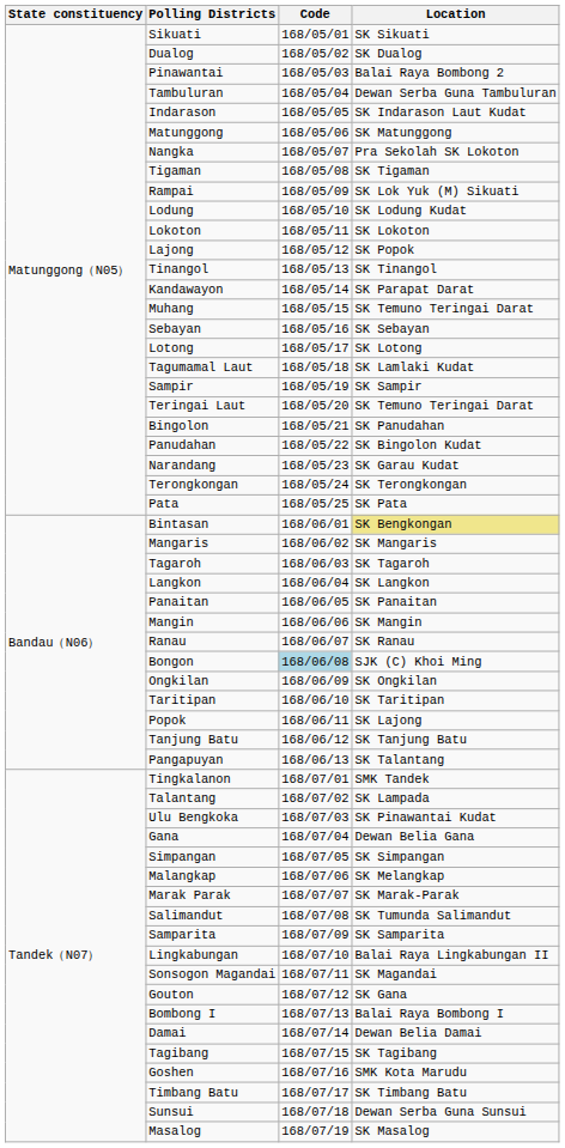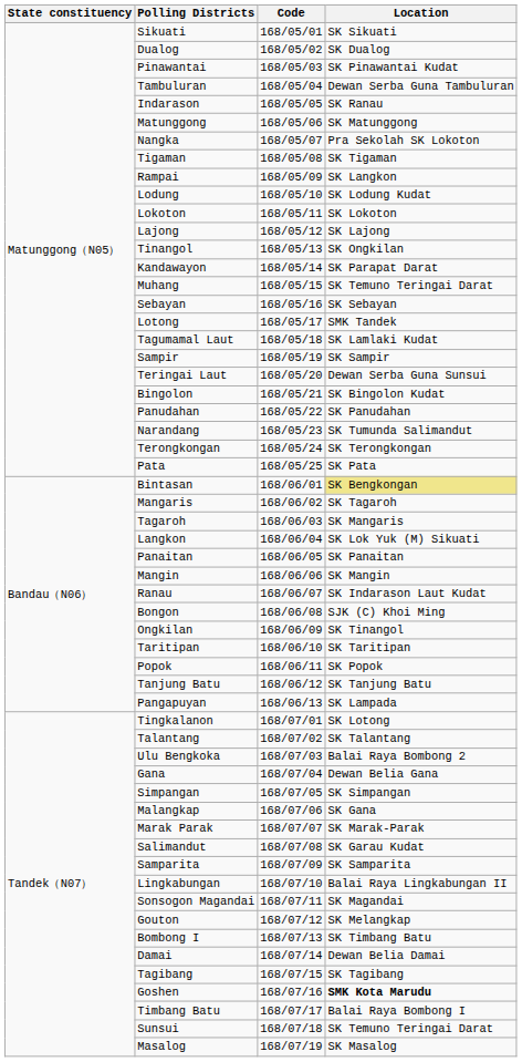 <table class="wikitable sortable mw-collapsible" style="white-space:nowrap;font-size:85%">
 <tr>
 <th>State constituency</th>
 <th>Polling Districts</th>
 <th>Code</th>
 <th>Location</th>
 </tr>
 <tr>
 <td rowspan="25">Matunggong（N05）</td>
 <td>Sikuati</td>
 <td>168/05/01</td>
 <td>SK Sikuati</td>
 </tr>
 <tr>
 <td>Dualog</td>
 <td>168/05/02</td>
 <td>SK Dualog</td>
 </tr>
 <tr>
 <td>Pinawantai</td>
 <td>168/05/03</td>
-<td>Balai Raya Bombong 2</td>
+<td>SK Pinawantai Kudat</td>
 </tr>
 <tr>
 <td>Tambuluran</td>
 <td>168/05/04</td>
 <td>Dewan Serba Guna Tambuluran</td>
 </tr>
 <tr>
 <td>Indarason</td>
 <td>168/05/05</td>
-<td>SK Indarason Laut Kudat</td>
+<td>SK Ranau</td>
 </tr>
 <tr>
 <td>Matunggong</td>
 <td>168/05/06</td>
 <td>SK Matunggong</td>
 </tr>
 <tr>
 <td>Nangka</td>
 <td>168/05/07</td>
 <td>Pra Sekolah SK Lokoton</td>
 </tr>
 <tr>
 <td>Tigaman</td>
 <td>168/05/08</td>
 <td>SK Tigaman</td>
 </tr>
 <tr>
 <td>Rampai</td>
 <td>168/05/09</td>
-<td>SK Lok Yuk (M) Sikuati</td>
+<td>SK Langkon</td>
 </tr>
 <tr>
 <td>Lodung</td>
 <td>168/05/10</td>
 <td>SK Lodung Kudat</td>
 </tr>
 <tr>
 <td>Lokoton</td>
 <td>168/05/11</td>
 <td>SK Lokoton</td>
 </tr>
 <tr>
 <td>Lajong</td>
 <td>168/05/12</td>
-<td>SK Popok</td>
+<td>SK Lajong</td>
 </tr>
 <tr>
 <td>Tinangol</td>
 <td>168/05/13</td>
-<td>SK Tinangol</td>
+<td>SK Ongkilan</td>
 </tr>
 <tr>
 <td>Kandawayon</td>
 <td>168/05/14</td>
 <td>SK Parapat Darat</td>
 </tr>
 <tr>
 <td>Muhang</td>
 <td>168/05/15</td>
 <td>SK Temuno Teringai Darat</td>
 </tr>
 <tr>
 <td>Sebayan</td>
 <td>168/05/16</td>
 <td>SK Sebayan</td>
 </tr>
 <tr>
 <td>Lotong</td>
 <td>168/05/17</td>
-<td>SK Lotong</td>
+<td>SMK Tandek</td>
 </tr>
 <tr>
 <td>Tagumamal Laut</td>
 <td>168/05/18</td>
 <td>SK Lamlaki Kudat</td>
 </tr>
 <tr>
 <td>Sampir</td>
 <td>168/05/19</td>
 <td>SK Sampir</td>
 </tr>
 <tr>
 <td>Teringai Laut</td>
 <td>168/05/20</td>
-<td>SK Temuno Teringai Darat</td>
+<td>Dewan Serba Guna Sunsui</td>
 </tr>
 <tr>
 <td>Bingolon</td>
 <td>168/05/21</td>
-<td>SK Panudahan</td>
+<td>SK Bingolon Kudat</td>
 </tr>
 <tr>
 <td>Panudahan</td>
 <td>168/05/22</td>
-<td>SK Bingolon Kudat</td>
+<td>SK Panudahan</td>
 </tr>
 <tr>
 <td>Narandang</td>
 <td>168/05/23</td>
-<td>SK Garau Kudat</td>
+<td>SK Tumunda Salimandut</td>
 </tr>
 <tr>
 <td>Terongkongan</td>
 <td>168/05/24</td>
 <td>SK Terongkongan</td>
 </tr>
 <tr>
 <td>Pata</td>
 <td>168/05/25</td>
 <td>SK Pata</td>
 </tr>
 <tr>
 <td rowspan="13">Bandau（N06）</td>
 <td>Bintasan</td>
 <td>168/06/01</td>
 <td style="background: khaki;">SK Bengkongan</td>
 </tr>
 <tr>
 <td>Mangaris</td>
 <td>168/06/02</td>
-<td>SK Mangaris</td>
+<td>SK Tagaroh</td>
 </tr>
 <tr>
 <td>Tagaroh</td>
 <td>168/06/03</td>
-<td>SK Tagaroh</td>
+<td>SK Mangaris</td>
 </tr>
 <tr>
 <td>Langkon</td>
 <td>168/06/04</td>
-<td>SK Langkon</td>
+<td>SK Lok Yuk (M) Sikuati</td>
 </tr>
 <tr>
 <td>Panaitan</td>
 <td>168/06/05</td>
 <td>SK Panaitan</td>
 </tr>
 <tr>
 <td>Mangin</td>
 <td>168/06/06</td>
 <td>SK Mangin</td>
 </tr>
 <tr>
 <td>Ranau</td>
 <td>168/06/07</td>
-<td>SK Ranau</td>
+<td>SK Indarason Laut Kudat</td>
 </tr>
 <tr>
 <td>Bongon</td>
-<td style="background: lightblue;">168/06/08</td>
+<td>168/06/08</td>
 <td>SJK (C) Khoi Ming</td>
 </tr>
 <tr>
 <td>Ongkilan</td>
 <td>168/06/09</td>
-<td>SK Ongkilan</td>
+<td>SK Tinangol</td>
 </tr>
 <tr>
 <td>Taritipan</td>
 <td>168/06/10</td>
 <td>SK Taritipan</td>
 </tr>
 <tr>
 <td>Popok</td>
 <td>168/06/11</td>
-<td>SK Lajong</td>
+<td>SK Popok</td>
 </tr>
 <tr>
 <td>Tanjung Batu</td>
 <td>168/06/12</td>
 <td>SK Tanjung Batu</td>
 </tr>
 <tr>
 <td>Pangapuyan</td>
 <td>168/06/13</td>
-<td>SK Talantang</td>
+<td>SK Lampada</td>
 </tr>
 <tr>
 <td rowspan="19">Tandek（N07）</td>
 <td>Tingkalanon</td>
 <td>168/07/01</td>
-<td>SMK Tandek</td>
+<td>SK Lotong</td>
 </tr>
 <tr>
 <td>Talantang</td>
 <td>168/07/02</td>
-<td>SK Lampada</td>
+<td>SK Talantang</td>
 </tr>
 <tr>
 <td>Ulu Bengkoka</td>
 <td>168/07/03</td>
-<td>SK Pinawantai Kudat</td>
+<td>Balai Raya Bombong 2</td>
 </tr>
 <tr>
 <td>Gana</td>
 <td>168/07/04</td>
 <td>Dewan Belia Gana</td>
 </tr>
 <tr>
 <td>Simpangan</td>
 <td>168/07/05</td>
 <td>SK Simpangan</td>
 </tr>
 <tr>
 <td>Malangkap</td>
 <td>168/07/06</td>
-<td>SK Melangkap</td>
+<td>SK Gana</td>
 </tr>
 <tr>
 <td>Marak Parak</td>
 <td>168/07/07</td>
 <td>SK Marak-Parak</td>
 </tr>
 <tr>
 <td>Salimandut</td>
 <td>168/07/08</td>
-<td>SK Tumunda Salimandut</td>
+<td>SK Garau Kudat</td>
 </tr>
 <tr>
 <td>Samparita</td>
 <td>168/07/09</td>
 <td>SK Samparita</td>
 </tr>
 <tr>
 <td>Lingkabungan</td>
 <td>168/07/10</td>
 <td>Balai Raya Lingkabungan II</td>
 </tr>
 <tr>
 <td>Sonsogon Magandai</td>
 <td>168/07/11</td>
 <td>SK Magandai</td>
 </tr>
 <tr>
 <td>Gouton</td>
 <td>168/07/12</td>
-<td>SK Gana</td>
+<td>SK Melangkap</td>
 </tr>
 <tr>
 <td>Bombong I</td>
 <td>168/07/13</td>
-<td>Balai Raya Bombong I</td>
+<td>SK Timbang Batu</td>
 </tr>
 <tr>
 <td>Damai</td>
 <td>168/07/14</td>
 <td>Dewan Belia Damai</td>
 </tr>
 <tr>
 <td>Tagibang</td>
 <td>168/07/15</td>
 <td>SK Tagibang</td>
 </tr>
 <tr>
 <td>Goshen</td>
 <td>168/07/16</td>
-<td>SMK Kota Marudu</td>
+<td><strong>SMK Kota Marudu</strong></td>
 </tr>
 <tr>
 <td>Timbang Batu</td>
 <td>168/07/17</td>
-<td>SK Timbang Batu</td>
+<td>Balai Raya Bombong I</td>
 </tr>
 <tr>
 <td>Sunsui</td>
 <td>168/07/18</td>
-<td>Dewan Serba Guna Sunsui</td>
+<td>SK Temuno Teringai Darat</td>
 </tr>
 <tr>
 <td>Masalog</td>
 <td>168/07/19</td>
 <td>SK Masalog</td>
 </tr>
 </table>
